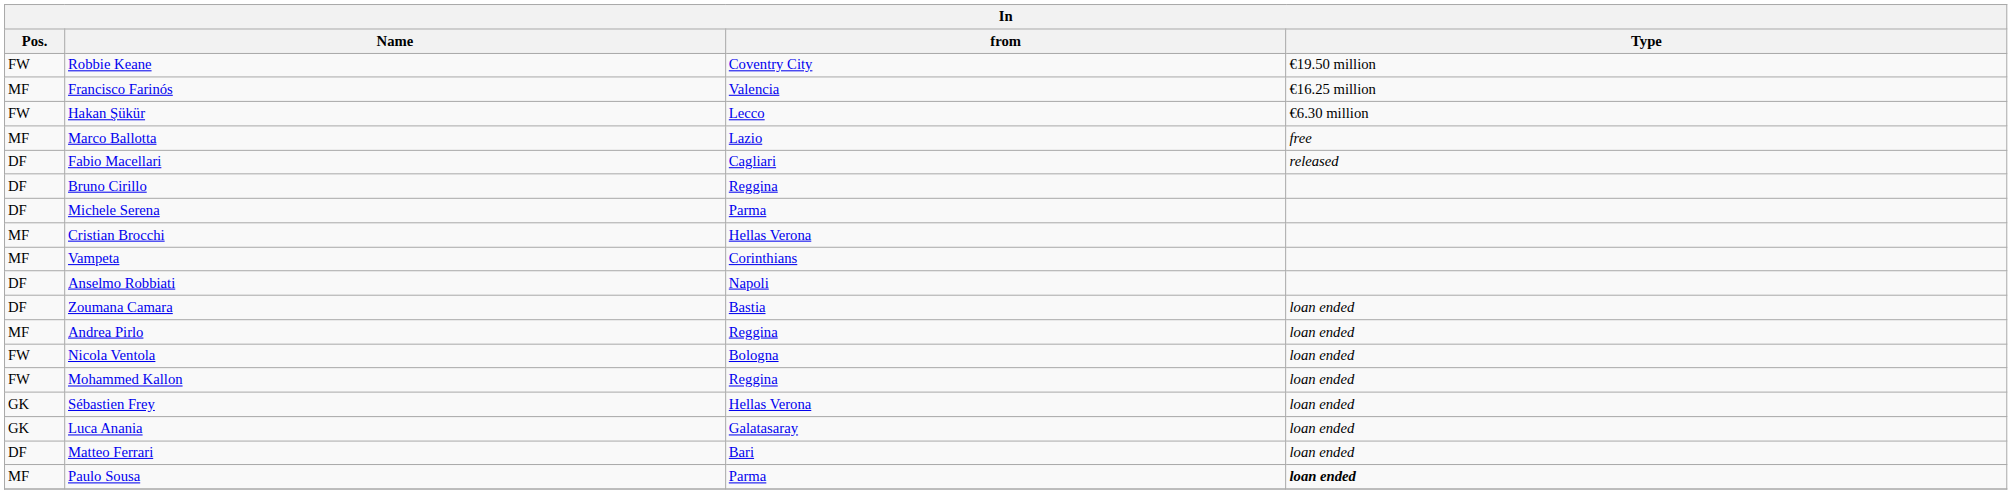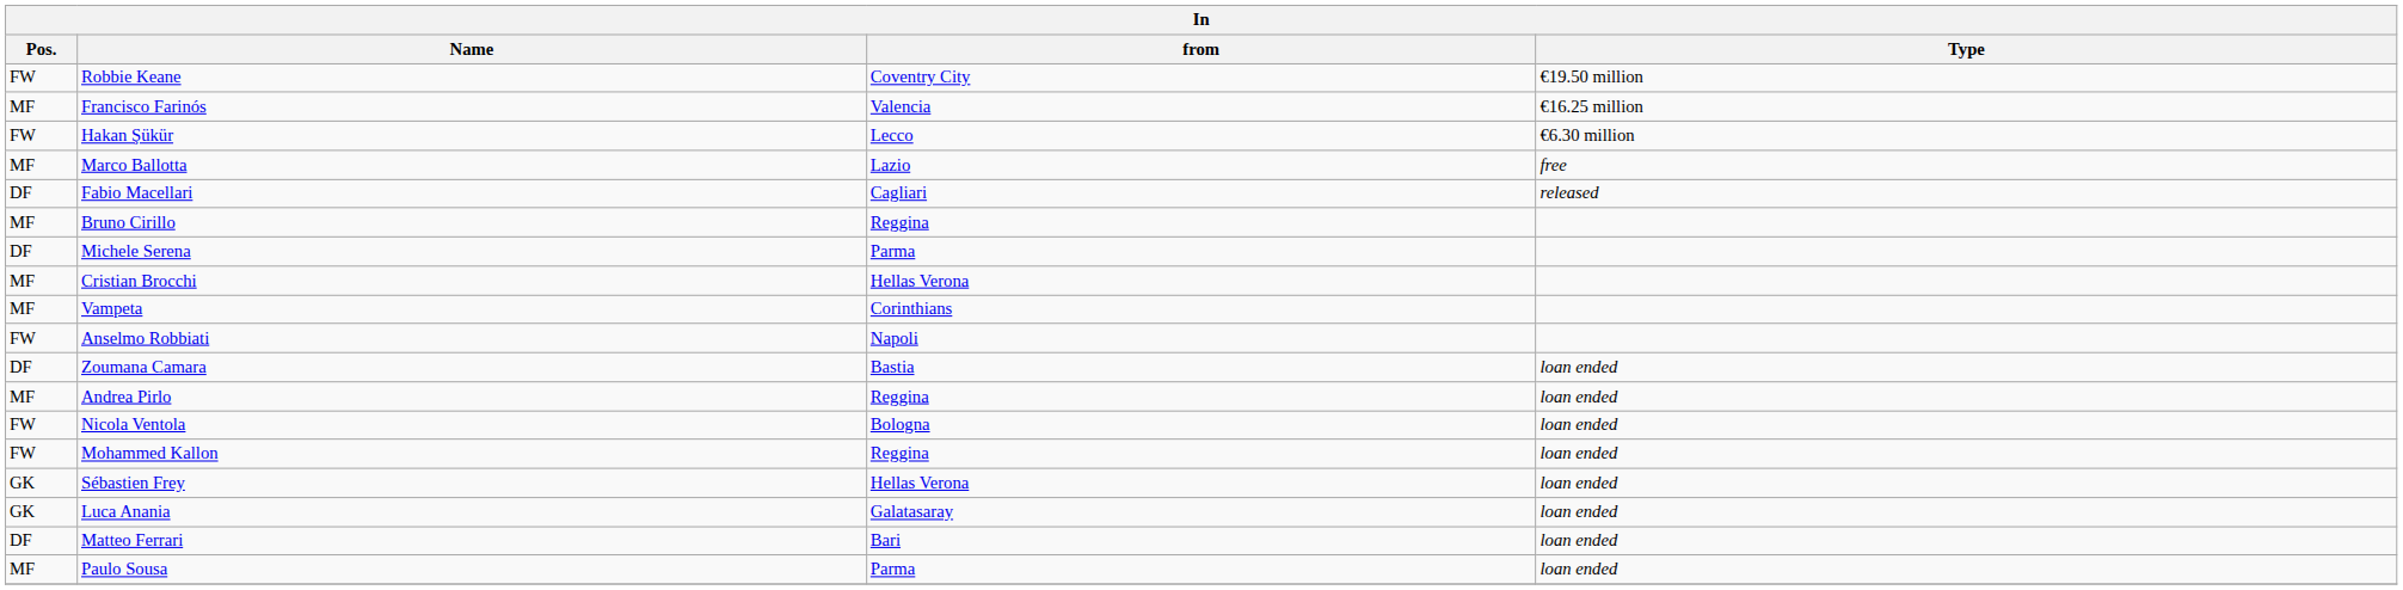 <table class="wikitable" style="font-size:90%;width:99%;">
 <tr>
 <th colspan="4">In</th>
 </tr>
 <tr>
 <th width=3%>Pos.</th>
 <th width=33%>Name</th>
 <th width=28%>from</th>
 <th width=50%>Type</th>
 </tr>
 <tr>
 <td>FW</td>
 <td><a href='#'>Robbie Keane</a></td>
 <td><a href='#'>Coventry City</a></td>
 <td>€19.50 million</td>
 </tr>
 <tr>
 <td>MF</td>
 <td><a href='#'>Francisco Farinós</a></td>
 <td><a href='#'>Valencia</a></td>
 <td>€16.25 million</td>
 </tr>
 <tr>
 <td>FW</td>
 <td><a href='#'>Hakan Şükür</a></td>
 <td><a href='#'>Lecco</a></td>
 <td>€6.30 million</td>
 </tr>
 <tr>
 <td>MF</td>
 <td><a href='#'>Marco Ballotta</a></td>
 <td><a href='#'>Lazio</a></td>
 <td><em>free</em></td>
 </tr>
 <tr>
 <td>DF</td>
 <td><a href='#'>Fabio Macellari</a></td>
 <td><a href='#'>Cagliari</a></td>
 <td><em>released</em></td>
 </tr>
 <tr>
-<td>DF</td>
+<td>MF</td>
 <td><a href='#'>Bruno Cirillo</a></td>
 <td><a href='#'>Reggina</a></td>
 <td></td>
 </tr>
 <tr>
 <td>DF</td>
 <td><a href='#'>Michele Serena</a></td>
 <td><a href='#'>Parma</a></td>
 <td></td>
 </tr>
 <tr>
 <td>MF</td>
 <td><a href='#'>Cristian Brocchi</a></td>
 <td><a href='#'>Hellas Verona</a></td>
 <td></td>
 </tr>
 <tr>
 <td>MF</td>
 <td><a href='#'>Vampeta</a></td>
 <td><a href='#'>Corinthians</a></td>
 <td></td>
 </tr>
 <tr>
-<td>DF</td>
+<td>FW</td>
 <td><a href='#'>Anselmo Robbiati</a></td>
 <td><a href='#'>Napoli</a></td>
 <td></td>
 </tr>
 <tr>
 <td>DF</td>
 <td><a href='#'>Zoumana Camara</a></td>
 <td><a href='#'>Bastia</a></td>
 <td><em>loan ended</em></td>
 </tr>
 <tr>
 <td>MF</td>
 <td><a href='#'>Andrea Pirlo</a></td>
 <td><a href='#'>Reggina</a></td>
 <td><em>loan ended</em></td>
 </tr>
 <tr>
 <td>FW</td>
 <td><a href='#'>Nicola Ventola</a></td>
 <td><a href='#'>Bologna</a></td>
 <td><em>loan ended</em></td>
 </tr>
 <tr>
 <td>FW</td>
 <td><a href='#'>Mohammed Kallon</a></td>
 <td><a href='#'>Reggina</a></td>
 <td><em>loan ended</em></td>
 </tr>
 <tr>
 <td>GK</td>
 <td><a href='#'>Sébastien Frey</a></td>
 <td><a href='#'>Hellas Verona</a></td>
 <td><em>loan ended</em></td>
 </tr>
 <tr>
 <td>GK</td>
 <td><a href='#'>Luca Anania</a></td>
 <td><a href='#'>Galatasaray</a></td>
 <td><em>loan ended</em></td>
 </tr>
 <tr>
 <td>DF</td>
 <td><a href='#'>Matteo Ferrari</a></td>
 <td><a href='#'>Bari</a></td>
 <td><em>loan ended</em></td>
 </tr>
 <tr>
 <td>MF</td>
 <td><a href='#'>Paulo Sousa</a></td>
 <td><a href='#'>Parma</a></td>
-<td><strong><em>loan ended</em></strong></td>
+<td><em>loan ended</em></td>
 </tr>
 <tr>
 </tr>
 </table>
